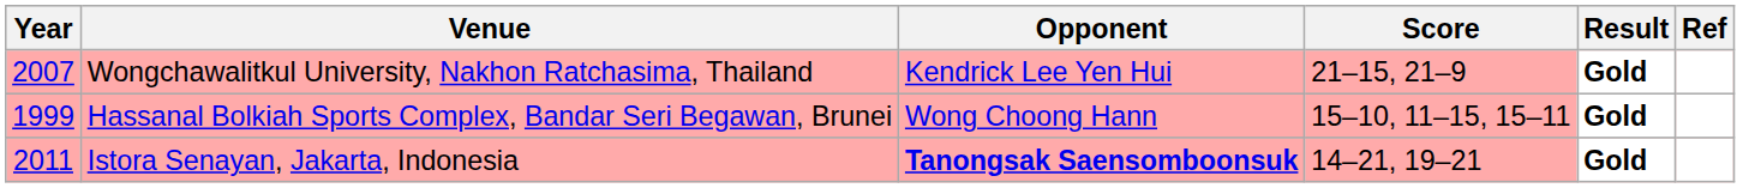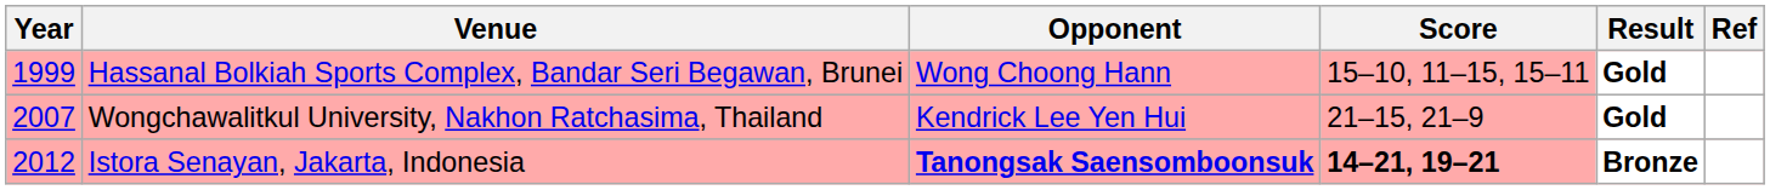 <table class="sortable wikitable" style="font-size: 95%">
 <tr>
 <th>Year</th>
 <th>Venue</th>
 <th>Opponent</th>
 <th>Score</th>
 <th>Result</th>
 <th>Ref</th>
 </tr>
 <tr style="background:#FFAAAA">
+<td align="center"><a href='#'>1999</a></td>
+<td align="left"><a href='#'>Hassanal Bolkiah Sports Complex</a>, <a href='#'>Bandar Seri Begawan</a>, Brunei</td>
+<td align="left"> <a href='#'>Wong Choong Hann</a></td>
+<td align="left">15–10, 11–15, 15–11</td>
+<td style="text-align:left; background:white"> <strong>Gold</strong></td>
+<td style="text-align:center; background:white"></td>
+</tr>
+<tr style="background:#FFAAAA">
 <td align="center"><a href='#'>2007</a></td>
 <td align="left">Wongchawalitkul University, <a href='#'>Nakhon Ratchasima</a>, Thailand</td>
 <td align="left"> <a href='#'>Kendrick Lee Yen Hui</a></td>
 <td align="left">21–15, 21–9</td>
 <td style="text-align:left; background:white"> <strong>Gold</strong></td>
 <td style="text-align:center; background:white"></td>
 </tr>
 <tr style="background:#FFAAAA">
-<td align="center"><a href='#'>1999</a></td>
-<td align="left"><a href='#'>Hassanal Bolkiah Sports Complex</a>, <a href='#'>Bandar Seri Begawan</a>, Brunei</td>
-<td align="left"> <a href='#'>Wong Choong Hann</a></td>
-<td align="left">15–10, 11–15, 15–11</td>
-<td style="text-align:left; background:white"> <strong>Gold</strong></td>
-<td style="text-align:center; background:white"></td>
-</tr>
-<tr style="background:#FFAAAA">
-<td align="center"><a href='#'>2011</a></td>
+<td align="center"><a href='#'>2012</a></td>
 <td align="left"><a href='#'>Istora Senayan</a>, <a href='#'>Jakarta</a>, Indonesia</td>
 <td align="left"><strong> <a href='#'>Tanongsak Saensomboonsuk</a></strong></td>
-<td align="left">14–21, 19–21</td>
-<td style="text-align:left; background:white"> <strong>Gold</strong></td>
+<td align="left"><strong>14–21, 19–21</strong></td>
+<td style="text-align:left; background:white"> <strong>Bronze</strong></td>
 <td style="text-align:center; background:white"></td>
 </tr>
 </table>
